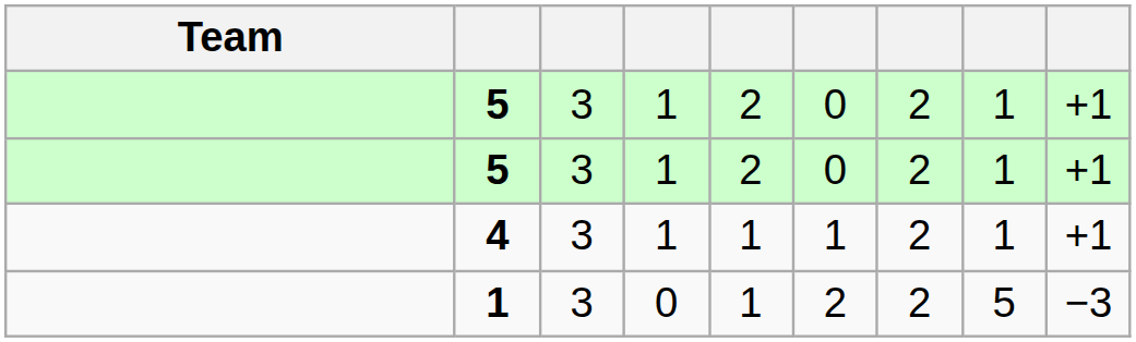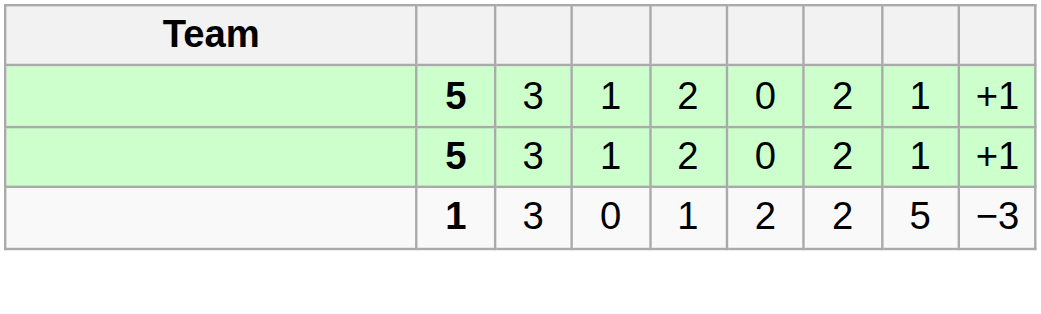 <table class="wikitable" style="text-align: center;">
 <tr>
 <th width="165">Team</th>
 <th width="25"></th>
 <th width="25"></th>
 <th width="25"></th>
 <th width="25"></th>
 <th width="25"></th>
 <th width="25"></th>
 <th width="25"></th>
 <th width="25"></th>
 </tr>
 <tr bgcolor=#ccffcc>
 <td align="left"></td>
 <td><strong>5</strong></td>
 <td>3</td>
 <td>1</td>
 <td>2</td>
 <td>0</td>
 <td>2</td>
 <td>1</td>
 <td>+1</td>
 </tr>
 <tr bgcolor=#ccffcc>
 <td align="left"></td>
 <td><strong>5</strong></td>
 <td>3</td>
 <td>1</td>
 <td>2</td>
 <td>0</td>
 <td>2</td>
 <td>1</td>
 <td>+1</td>
 </tr>
 <tr>
 <td align="left"></td>
-<td><strong>4</strong></td>
-<td>3</td>
-<td>1</td>
-<td>1</td>
-<td>1</td>
-<td>2</td>
-<td>1</td>
-<td>+1</td>
-</tr>
-<tr>
-<td align="left"></td>
 <td><strong>1</strong></td>
 <td>3</td>
 <td>0</td>
 <td>1</td>
 <td>2</td>
 <td>2</td>
 <td>5</td>
 <td>−3</td>
 </tr>
 </table>
